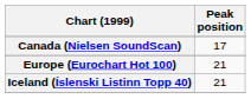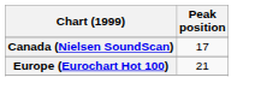 <table class="wikitable sortable plainrowheaders" style="text-align:center">
 <tr>
 <th scope="col">Chart (1999)</th>
 <th scope="col">Peak<br>position</th>
 </tr>
 <tr>
 </tr>
 <tr>
 <th scope="row">Canada (<a href='#'>Nielsen SoundScan</a>)</th>
 <td>17</td>
 </tr>
 <tr>
 </tr>
 <tr>
 <th scope="row">Europe (<a href='#'>Eurochart Hot 100</a>)</th>
-<td>21</td>
-</tr>
-<tr>
-<th scope="row">Iceland (<a href='#'>Íslenski Listinn Topp 40</a>)</th>
 <td>21</td>
 </tr>
 <tr>
 </tr>
 <tr>
 </tr>
 <tr>
 </tr>
 <tr>
 </tr>
 <tr>
 </tr>
 <tr>
 </tr>
 <tr>
 </tr>
 <tr>
 </tr>
 </table>
